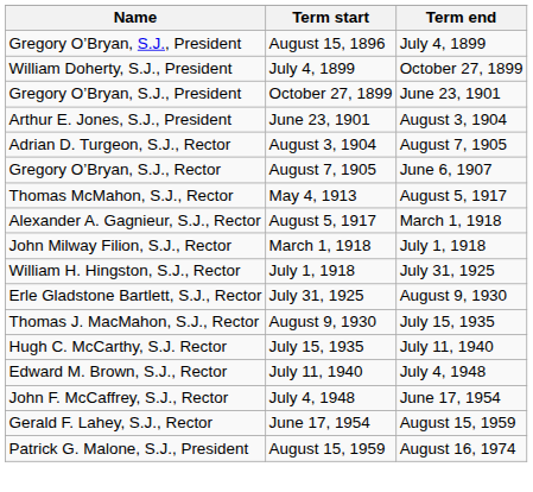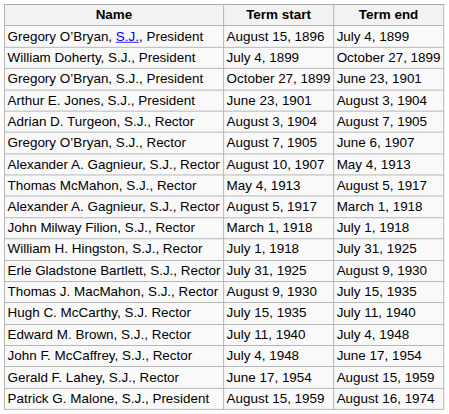 <table class="wikitable">
 <tr>
 </tr>
 <tr>
 <th>Name</th>
 <th>Term start</th>
 <th>Term end</th>
 </tr>
 <tr>
 <td>Gregory O’Bryan, <a href='#'>S.J.</a>, President</td>
 <td>August 15, 1896</td>
 <td>July 4, 1899</td>
 </tr>
 <tr>
 <td>William Doherty, S.J., President</td>
 <td>July 4, 1899</td>
 <td>October 27, 1899</td>
 </tr>
 <tr>
 <td>Gregory O’Bryan, S.J., President</td>
 <td>October 27, 1899</td>
 <td>June 23, 1901</td>
 </tr>
 <tr>
 <td>Arthur E. Jones, S.J., President</td>
 <td>June 23, 1901</td>
 <td>August 3, 1904</td>
 </tr>
 <tr>
 <td>Adrian D. Turgeon, S.J., Rector</td>
 <td>August 3, 1904</td>
 <td>August 7, 1905</td>
 </tr>
 <tr>
 <td>Gregory O’Bryan, S.J., Rector</td>
 <td>August 7, 1905</td>
 <td>June 6, 1907</td>
+</tr>
+<tr>
+<td>Alexander A. Gagnieur, S.J., Rector</td>
+<td>August 10, 1907</td>
+<td>May 4, 1913</td>
 </tr>
 <tr>
 <td>Thomas McMahon, S.J., Rector</td>
 <td>May 4, 1913</td>
 <td>August 5, 1917</td>
 </tr>
 <tr>
 <td>Alexander A. Gagnieur, S.J., Rector</td>
 <td>August 5, 1917</td>
 <td>March 1, 1918</td>
 </tr>
 <tr>
 <td>John Milway Filion, S.J., Rector</td>
 <td>March 1, 1918</td>
 <td>July 1, 1918</td>
 </tr>
 <tr>
 <td>William H. Hingston, S.J., Rector</td>
 <td>July 1, 1918</td>
 <td>July 31, 1925</td>
 </tr>
 <tr>
 <td>Erle Gladstone Bartlett, S.J., Rector</td>
 <td>July 31, 1925</td>
 <td>August 9, 1930</td>
 </tr>
 <tr>
 <td>Thomas J. MacMahon, S.J., Rector</td>
 <td>August 9, 1930</td>
 <td>July 15, 1935</td>
 </tr>
 <tr>
 <td>Hugh C. McCarthy, S.J. Rector</td>
 <td>July 15, 1935</td>
 <td>July 11, 1940</td>
 </tr>
 <tr>
 <td>Edward M. Brown, S.J., Rector</td>
 <td>July 11, 1940</td>
 <td>July 4, 1948</td>
 </tr>
 <tr>
 <td>John F. McCaffrey, S.J., Rector</td>
 <td>July 4, 1948</td>
 <td>June 17, 1954</td>
 </tr>
 <tr>
 <td>Gerald F. Lahey, S.J., Rector</td>
 <td>June 17, 1954</td>
 <td>August 15, 1959</td>
 </tr>
 <tr>
 <td>Patrick G. Malone, S.J., President</td>
 <td>August 15, 1959</td>
 <td>August 16, 1974</td>
 </tr>
 </table>
